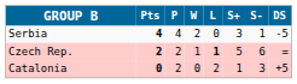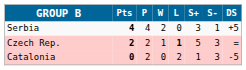 <table align=center cellpadding="3" cellspacing="0" style="background: #f9f9f9; border: 1px #aaa solid; border-collapse: collapse; font-size: 95%;" width=330>
 <tr bgcolor=#006699 style="color:white;">
 <th width=34% style=font-size:120%><strong>GROUP B</strong></th>
 <th width=5%>Pts</th>
 <th width=5%>P</th>
 <th width=5%>W</th>
 <th width=5%>L</th>
 <th width=5%>S+</th>
 <th width=5%>S-</th>
 <th width=5%>DS</th>
 </tr>
 <tr align=right>
 <td align=left> Serbia</td>
 <td><strong>4</strong></td>
 <td>4</td>
 <td>2</td>
 <td>0</td>
 <td>3</td>
 <td>1</td>
-<td>-5</td>
+<td>+5</td>
 </tr>
 <tr align=right bgcolor=#ffcccc>
 <td align=left> Czech Rep.</td>
 <td><strong>2</strong></td>
 <td>2</td>
 <td>1</td>
 <td><strong>1</strong></td>
 <td>5</td>
-<td>6</td>
+<td>3</td>
 <td>=</td>
 </tr>
 <tr align=right bgcolor=#ffcccc>
 <td align=left> Catalonia</td>
 <td><strong>0</strong></td>
 <td>2</td>
 <td>0</td>
 <td>2</td>
 <td>1</td>
 <td>3</td>
-<td>+5</td>
+<td>-5</td>
 </tr>
 </table>
